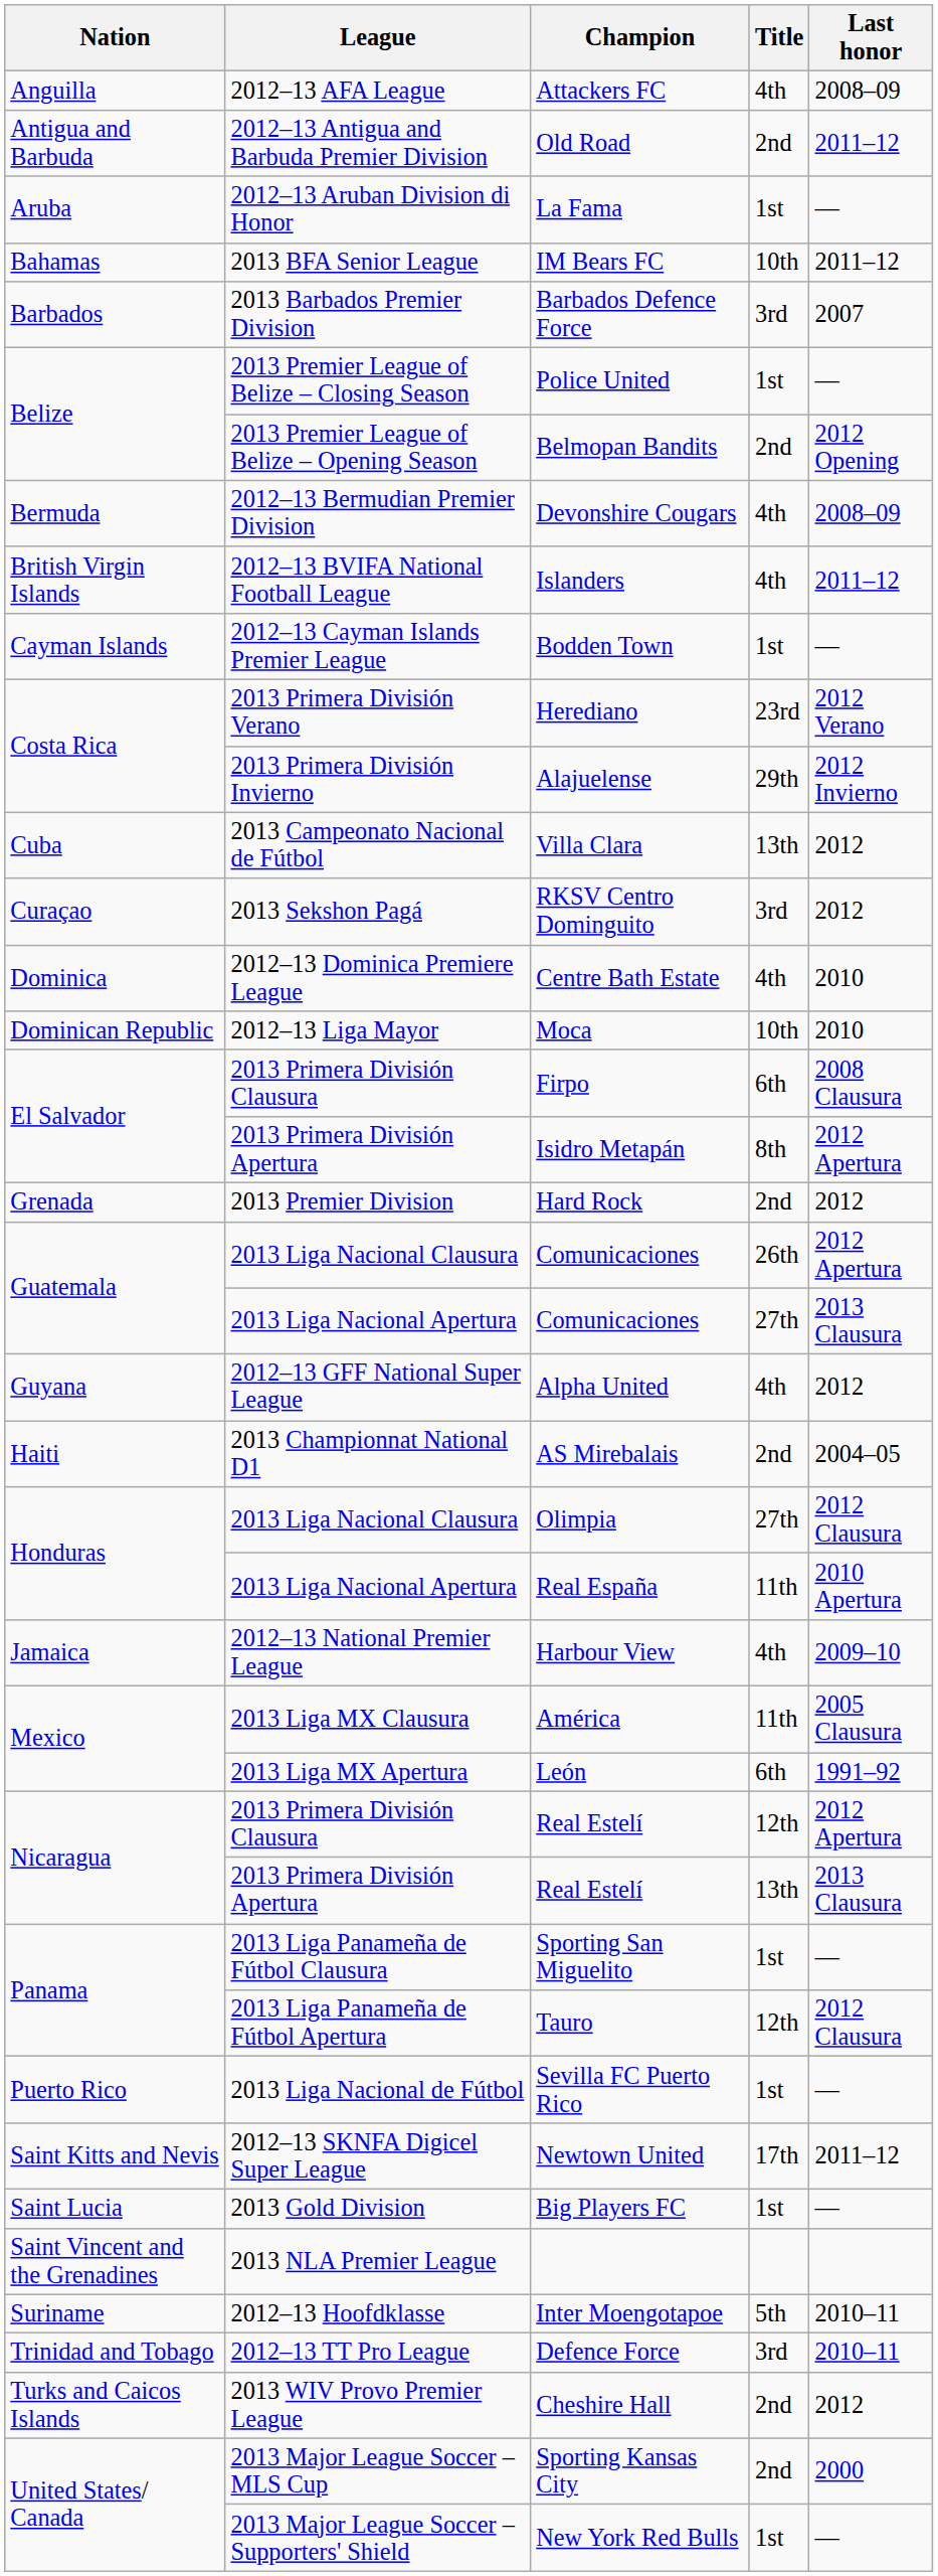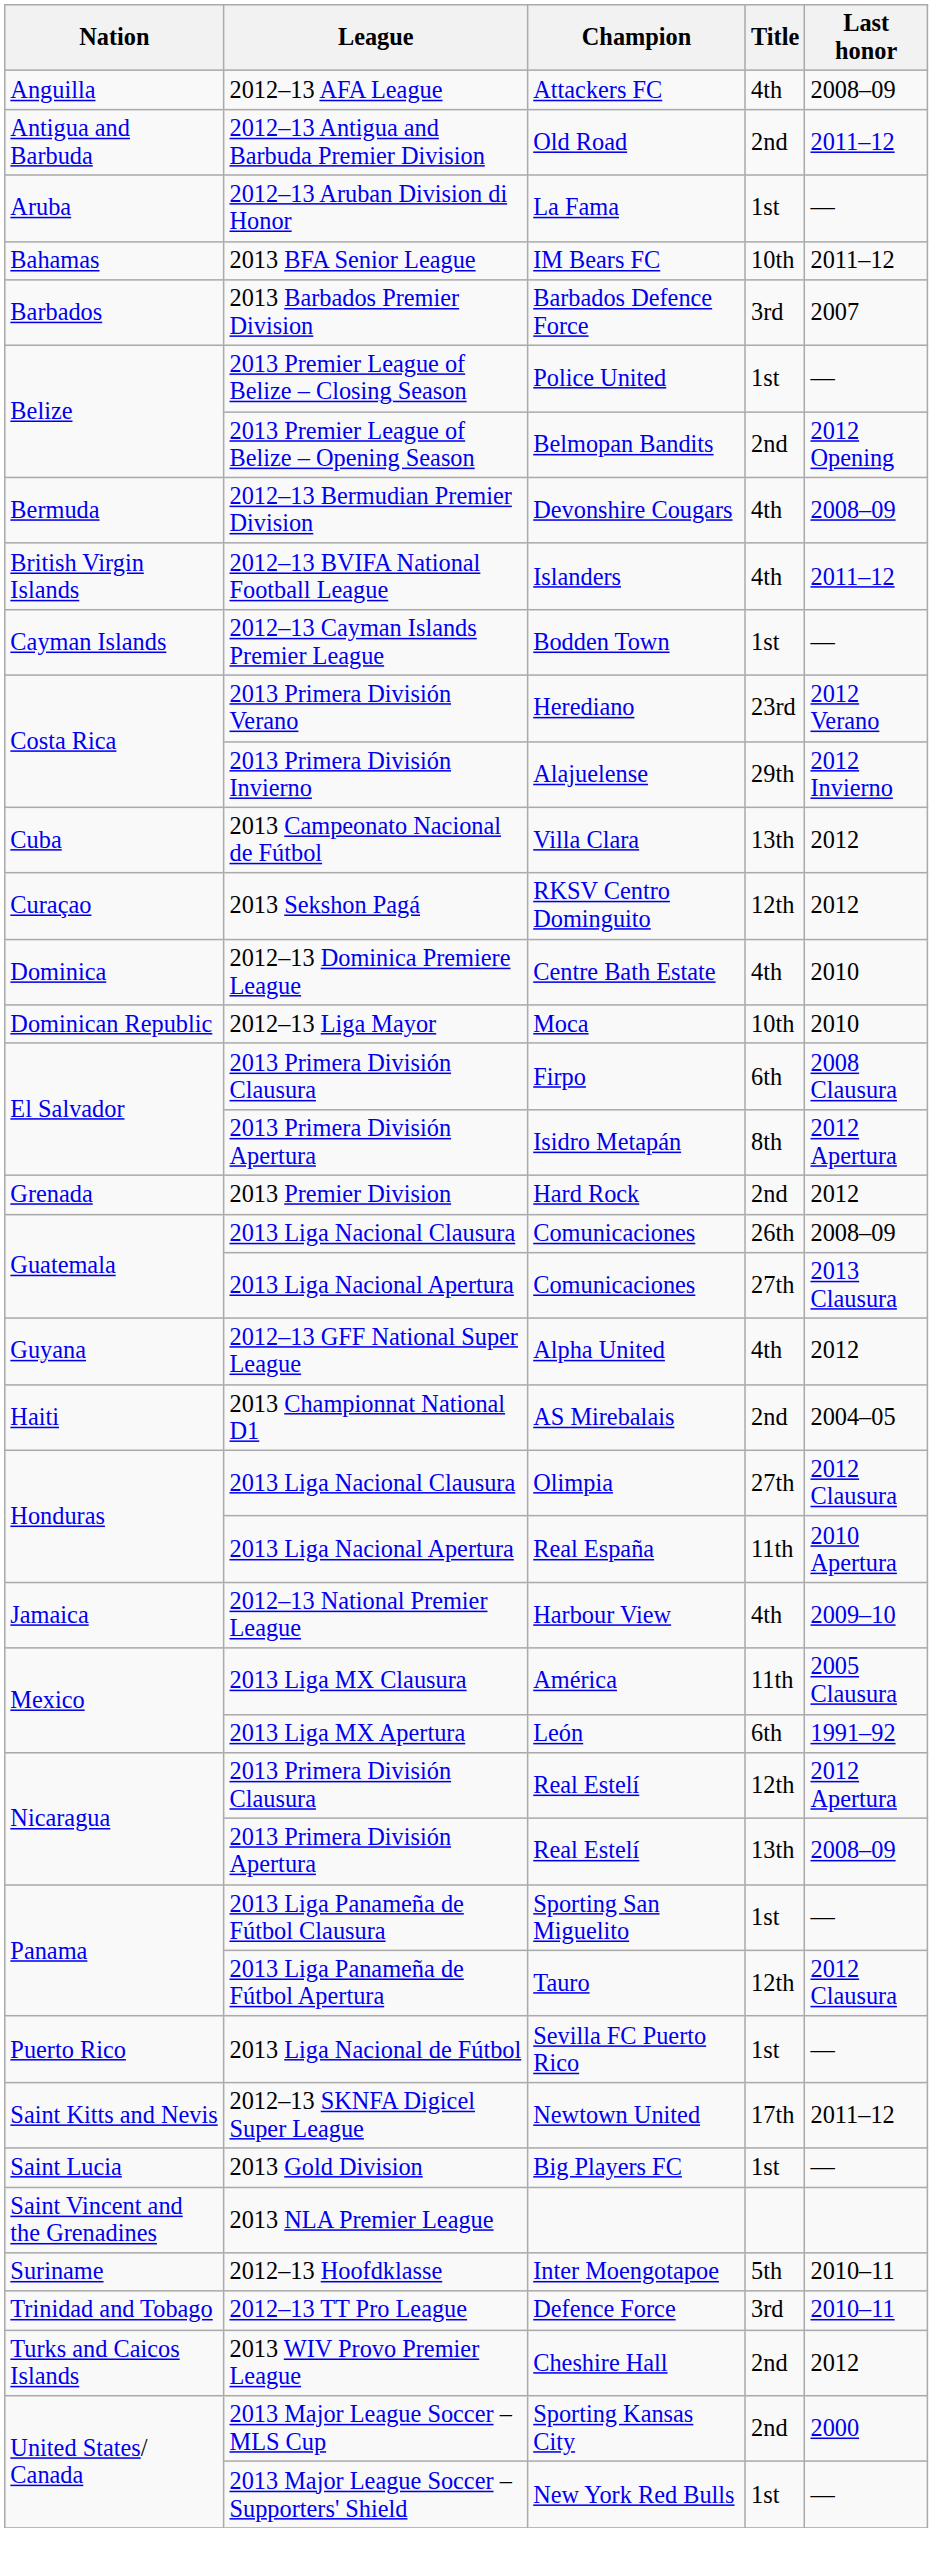 <table class="wikitable sortable">
 <tr>
 <th>Nation</th>
 <th>League</th>
 <th>Champion</th>
 <th>Title</th>
 <th>Last honor</th>
 </tr>
 <tr>
 <td> <a href='#'>Anguilla</a></td>
 <td>2012–13 <a href='#'>AFA League</a></td>
 <td><a href='#'>Attackers FC</a></td>
 <td>4th</td>
 <td>2008–09</td>
 </tr>
 <tr>
 <td> <a href='#'>Antigua and Barbuda</a></td>
 <td><a href='#'>2012–13 Antigua and Barbuda Premier Division</a></td>
 <td><a href='#'>Old Road</a></td>
 <td>2nd</td>
 <td><a href='#'>2011–12</a></td>
 </tr>
 <tr>
 <td> <a href='#'>Aruba</a></td>
 <td><a href='#'>2012–13 Aruban Division di Honor</a></td>
 <td><a href='#'>La Fama</a></td>
 <td>1st</td>
 <td>—</td>
 </tr>
 <tr>
 <td> <a href='#'>Bahamas</a></td>
 <td>2013 <a href='#'>BFA Senior League</a></td>
 <td><a href='#'>IM Bears FC</a></td>
 <td>10th</td>
 <td>2011–12</td>
 </tr>
 <tr>
 <td> <a href='#'>Barbados</a></td>
 <td>2013 <a href='#'>Barbados Premier Division</a></td>
 <td><a href='#'>Barbados Defence Force</a></td>
 <td>3rd</td>
 <td>2007</td>
 </tr>
 <tr>
 <td rowspan=2> <a href='#'>Belize</a></td>
 <td><a href='#'>2013 Premier League of Belize – Closing Season</a></td>
 <td><a href='#'>Police United</a></td>
 <td>1st</td>
 <td>—</td>
 </tr>
 <tr>
 <td><a href='#'>2013 Premier League of Belize – Opening Season</a></td>
 <td><a href='#'>Belmopan Bandits</a></td>
 <td>2nd</td>
 <td><a href='#'>2012 Opening</a></td>
 </tr>
 <tr>
 <td> <a href='#'>Bermuda</a></td>
 <td><a href='#'>2012–13 Bermudian Premier Division</a></td>
 <td><a href='#'>Devonshire Cougars</a></td>
 <td>4th</td>
 <td><a href='#'>2008–09</a></td>
 </tr>
 <tr>
 <td> <a href='#'>British Virgin Islands</a></td>
 <td><a href='#'>2012–13 BVIFA National Football League</a></td>
 <td><a href='#'>Islanders</a></td>
 <td>4th</td>
 <td><a href='#'>2011–12</a></td>
 </tr>
 <tr>
 <td> <a href='#'>Cayman Islands</a></td>
 <td><a href='#'>2012–13 Cayman Islands Premier League</a></td>
 <td><a href='#'>Bodden Town</a></td>
 <td>1st</td>
 <td>—</td>
 </tr>
 <tr>
 <td rowspan=2> <a href='#'>Costa Rica</a></td>
 <td><a href='#'>2013 Primera División Verano</a></td>
 <td><a href='#'>Herediano</a></td>
 <td>23rd</td>
 <td><a href='#'>2012 Verano</a></td>
 </tr>
 <tr>
 <td><a href='#'>2013 Primera División Invierno</a></td>
 <td><a href='#'>Alajuelense</a></td>
 <td>29th</td>
 <td><a href='#'>2012 Invierno</a></td>
 </tr>
 <tr>
 <td> <a href='#'>Cuba</a></td>
 <td>2013 <a href='#'>Campeonato Nacional de Fútbol</a></td>
 <td><a href='#'>Villa Clara</a></td>
 <td>13th</td>
 <td>2012</td>
 </tr>
 <tr>
 <td> <a href='#'>Curaçao</a></td>
 <td>2013 <a href='#'>Sekshon Pagá</a></td>
 <td><a href='#'>RKSV Centro Dominguito</a></td>
-<td>3rd</td>
+<td>12th</td>
 <td>2012</td>
 </tr>
 <tr>
 <td> <a href='#'>Dominica</a></td>
 <td>2012–13 <a href='#'>Dominica Premiere League</a></td>
 <td><a href='#'>Centre Bath Estate</a></td>
 <td>4th</td>
 <td>2010</td>
 </tr>
 <tr>
 <td> <a href='#'>Dominican Republic</a></td>
 <td>2012–13 <a href='#'>Liga Mayor</a></td>
 <td><a href='#'>Moca</a></td>
 <td>10th</td>
 <td>2010</td>
 </tr>
 <tr>
 <td rowspan=2> <a href='#'>El Salvador</a></td>
 <td><a href='#'>2013 Primera División Clausura</a></td>
 <td><a href='#'>Firpo</a></td>
 <td>6th</td>
 <td><a href='#'>2008 Clausura</a></td>
 </tr>
 <tr>
 <td><a href='#'>2013 Primera División Apertura</a></td>
 <td><a href='#'>Isidro Metapán</a></td>
 <td>8th</td>
 <td><a href='#'>2012 Apertura</a></td>
 </tr>
 <tr>
 <td> <a href='#'>Grenada</a></td>
 <td>2013 <a href='#'>Premier Division</a></td>
 <td><a href='#'>Hard Rock</a></td>
 <td>2nd</td>
 <td>2012</td>
 </tr>
 <tr>
 <td rowspan=2> <a href='#'>Guatemala</a></td>
 <td><a href='#'>2013 Liga Nacional Clausura</a></td>
 <td><a href='#'>Comunicaciones</a></td>
 <td>26th</td>
-<td><a href='#'>2012 Apertura</a></td>
+<td>2008–09</td>
 </tr>
 <tr>
 <td><a href='#'>2013 Liga Nacional Apertura</a></td>
 <td><a href='#'>Comunicaciones</a></td>
 <td>27th</td>
 <td><a href='#'>2013 Clausura</a></td>
 </tr>
 <tr>
 <td> <a href='#'>Guyana</a></td>
 <td><a href='#'>2012–13 GFF National Super League</a></td>
 <td><a href='#'>Alpha United</a></td>
 <td>4th</td>
 <td>2012</td>
 </tr>
 <tr>
 <td> <a href='#'>Haiti</a></td>
 <td>2013 <a href='#'>Championnat National D1</a></td>
 <td><a href='#'>AS Mirebalais</a></td>
 <td>2nd</td>
 <td>2004–05</td>
 </tr>
 <tr>
 <td rowspan=2> <a href='#'>Honduras</a></td>
 <td><a href='#'>2013 Liga Nacional Clausura</a></td>
 <td><a href='#'>Olimpia</a></td>
 <td>27th</td>
 <td><a href='#'>2012 Clausura</a></td>
 </tr>
 <tr>
 <td><a href='#'>2013 Liga Nacional Apertura</a></td>
 <td><a href='#'>Real España</a></td>
 <td>11th</td>
 <td><a href='#'>2010 Apertura</a></td>
 </tr>
 <tr>
 <td> <a href='#'>Jamaica</a></td>
 <td><a href='#'>2012–13 National Premier League</a></td>
 <td><a href='#'>Harbour View</a></td>
 <td>4th</td>
 <td><a href='#'>2009–10</a></td>
 </tr>
 <tr>
 <td rowspan=2> <a href='#'>Mexico</a></td>
 <td><a href='#'>2013 Liga MX Clausura</a></td>
 <td><a href='#'>América</a></td>
 <td>11th</td>
 <td><a href='#'>2005 Clausura</a></td>
 </tr>
 <tr>
 <td><a href='#'>2013 Liga MX Apertura</a></td>
 <td><a href='#'>León</a></td>
 <td>6th</td>
 <td><a href='#'>1991–92</a></td>
 </tr>
 <tr>
 <td rowspan=2> <a href='#'>Nicaragua</a></td>
 <td><a href='#'>2013 Primera División Clausura</a></td>
 <td><a href='#'>Real Estelí</a></td>
 <td>12th</td>
 <td><a href='#'>2012 Apertura</a></td>
 </tr>
 <tr>
 <td><a href='#'>2013 Primera División Apertura</a></td>
 <td><a href='#'>Real Estelí</a></td>
 <td>13th</td>
-<td><a href='#'>2013 Clausura</a></td>
+<td><a href='#'>2008–09</a></td>
 </tr>
 <tr>
 <td rowspan=2> <a href='#'>Panama</a></td>
 <td><a href='#'>2013 Liga Panameña de Fútbol Clausura</a></td>
 <td><a href='#'>Sporting San Miguelito</a></td>
 <td>1st</td>
 <td>—</td>
 </tr>
 <tr>
 <td><a href='#'>2013 Liga Panameña de Fútbol Apertura</a></td>
 <td><a href='#'>Tauro</a></td>
 <td>12th</td>
 <td><a href='#'>2012 Clausura</a></td>
 </tr>
 <tr>
 <td> <a href='#'>Puerto Rico</a></td>
 <td>2013 <a href='#'>Liga Nacional de Fútbol</a></td>
 <td><a href='#'>Sevilla FC Puerto Rico</a></td>
 <td>1st</td>
 <td>—</td>
 </tr>
 <tr>
 <td> <a href='#'>Saint Kitts and Nevis</a></td>
 <td>2012–13 <a href='#'>SKNFA Digicel Super League</a></td>
 <td><a href='#'>Newtown United</a></td>
 <td>17th</td>
 <td>2011–12</td>
 </tr>
 <tr>
 <td> <a href='#'>Saint Lucia</a></td>
 <td>2013 <a href='#'>Gold Division</a></td>
 <td><a href='#'>Big Players FC</a></td>
 <td>1st</td>
 <td>—</td>
 </tr>
 <tr>
 <td> <a href='#'>Saint Vincent and the Grenadines</a></td>
 <td>2013 <a href='#'>NLA Premier League</a></td>
 <td></td>
 <td></td>
 <td></td>
 </tr>
 <tr>
 <td> <a href='#'>Suriname</a></td>
 <td>2012–13 <a href='#'>Hoofdklasse</a></td>
 <td><a href='#'>Inter Moengotapoe</a></td>
 <td>5th</td>
 <td>2010–11</td>
 </tr>
 <tr>
 <td> <a href='#'>Trinidad and Tobago</a></td>
 <td><a href='#'>2012–13 TT Pro League</a></td>
 <td><a href='#'>Defence Force</a></td>
 <td>3rd</td>
 <td><a href='#'>2010–11</a></td>
 </tr>
 <tr>
 <td> <a href='#'>Turks and Caicos Islands</a></td>
 <td>2013 <a href='#'>WIV Provo Premier League</a></td>
 <td><a href='#'>Cheshire Hall</a></td>
 <td>2nd</td>
 <td>2012</td>
 </tr>
 <tr>
 <td rowspan=2> <a href='#'>United States</a>/ <a href='#'>Canada</a></td>
 <td><a href='#'>2013 Major League Soccer</a> – <a href='#'>MLS Cup</a></td>
 <td><a href='#'>Sporting Kansas City</a></td>
 <td>2nd</td>
 <td><a href='#'>2000</a></td>
 </tr>
 <tr>
 <td><a href='#'>2013 Major League Soccer</a> – <a href='#'>Supporters' Shield</a></td>
 <td><a href='#'>New York Red Bulls</a></td>
 <td>1st</td>
 <td>—</td>
 </tr>
 </table>
